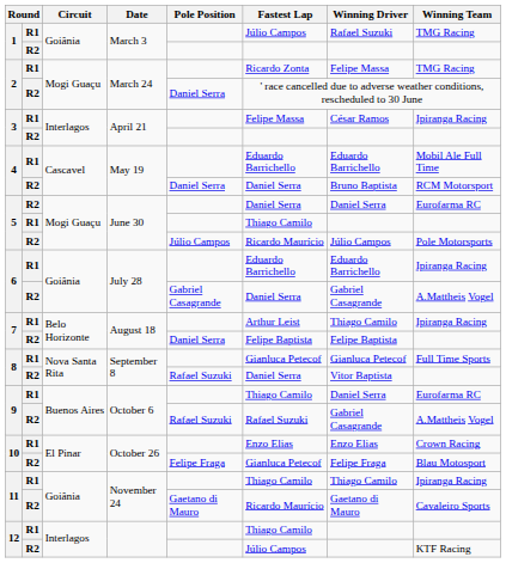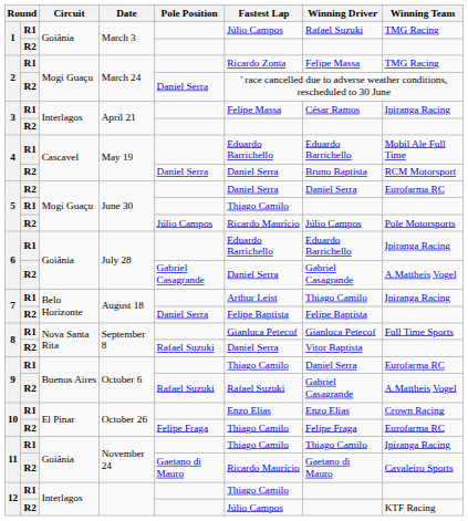 <table class="wikitable"  style="font-size: 85%">
 <tr>
 <th colspan="2">Round</th>
 <th>Circuit</th>
 <th>Date</th>
 <th>Pole Position</th>
 <th>Fastest Lap</th>
 <th>Winning Driver</th>
 <th>Winning Team</th>
 </tr>
 <tr>
 <th rowspan=2>1</th>
 <th>R1</th>
 <td rowspan=2> Goiânia</td>
 <td rowspan=2>March 3</td>
 <td></td>
 <td><a href='#'>Júlio Campos</a></td>
 <td><a href='#'>Rafael Suzuki</a></td>
 <td><a href='#'>TMG Racing</a></td>
 </tr>
 <tr>
 <th>R2</th>
 <td></td>
 <td></td>
 <td></td>
 <td></td>
 </tr>
 <tr>
 <th rowspan=2>2</th>
 <th>R1</th>
 <td rowspan=2> Mogi Guaçu</td>
 <td rowspan=2>March 24</td>
 <td></td>
 <td><a href='#'>Ricardo Zonta</a></td>
 <td><a href='#'>Felipe Massa</a></td>
 <td><a href='#'>TMG Racing</a></td>
 </tr>
 <tr>
 <th>R2</th>
 <td><a href='#'>Daniel Serra</a></td>
 <td colspan="3"  align="center">' race cancelled due to adverse weather conditions, rescheduled to 30 June</td>
 </tr>
 <tr>
 <th rowspan=2>3</th>
 <th>R1</th>
 <td rowspan=2> Interlagos</td>
 <td rowspan=2>April 21</td>
 <td></td>
 <td><a href='#'>Felipe Massa</a></td>
 <td><a href='#'>César Ramos</a></td>
 <td><a href='#'>Ipiranga Racing</a></td>
 </tr>
 <tr>
 <th>R2</th>
 <td></td>
 <td></td>
 <td></td>
 <td></td>
 </tr>
 <tr>
 <th rowspan=2>4</th>
 <th>R1</th>
 <td rowspan=2> Cascavel</td>
 <td rowspan=2>May 19</td>
 <td></td>
 <td><a href='#'>Eduardo Barrichello</a></td>
 <td><a href='#'>Eduardo Barrichello</a></td>
 <td><a href='#'>Mobil Ale Full Time</a></td>
 </tr>
 <tr>
 <th>R2</th>
 <td><a href='#'>Daniel Serra</a></td>
 <td><a href='#'>Daniel Serra</a></td>
 <td><a href='#'>Bruno Baptista</a></td>
 <td><a href='#'>RCM Motorsport</a></td>
 </tr>
 <tr>
 <th rowspan="3">5</th>
 <th>R2</th>
 <td rowspan="3"> Mogi Guaçu</td>
 <td rowspan="3">June 30</td>
 <td></td>
 <td><a href='#'>Daniel Serra</a></td>
 <td><a href='#'>Daniel Serra</a></td>
 <td><a href='#'>Eurofarma RC</a></td>
 </tr>
 <tr>
 <th>R1</th>
 <td></td>
 <td><a href='#'>Thiago Camilo</a></td>
 <td></td>
 <td></td>
 </tr>
 <tr>
 <th>R2</th>
 <td><a href='#'>Júlio Campos</a></td>
 <td><a href='#'>Ricardo Maurício</a></td>
 <td><a href='#'>Júlio Campos</a></td>
 <td><a href='#'>Pole Motorsports</a></td>
 </tr>
 <tr>
 <th rowspan="2">6</th>
 <th>R1</th>
 <td rowspan="2"> Goiânia</td>
 <td rowspan="2">July 28</td>
 <td></td>
 <td><a href='#'>Eduardo Barrichello</a></td>
 <td><a href='#'>Eduardo Barrichello</a></td>
 <td><a href='#'>Ipiranga Racing</a></td>
 </tr>
 <tr>
 <th>R2</th>
 <td><a href='#'>Gabriel Casagrande</a></td>
 <td><a href='#'>Daniel Serra</a></td>
 <td><a href='#'>Gabriel Casagrande</a></td>
 <td><a href='#'>A.Mattheis</a> <a href='#'>Vogel</a></td>
 </tr>
 <tr>
 <th rowspan="2">7</th>
 <th>R1</th>
 <td rowspan="2"> Belo Horizonte</td>
 <td rowspan="2">August 18</td>
 <td></td>
 <td><a href='#'>Arthur Leist</a></td>
 <td><a href='#'>Thiago Camilo</a></td>
 <td><a href='#'>Ipiranga Racing</a></td>
 </tr>
 <tr>
 <th>R2</th>
 <td><a href='#'>Daniel Serra</a></td>
 <td><a href='#'>Felipe Baptista</a></td>
 <td><a href='#'>Felipe Baptista</a></td>
 <td></td>
 </tr>
 <tr>
 <th rowspan=2>8</th>
 <th>R1</th>
 <td rowspan=2> Nova Santa Rita</td>
 <td rowspan=2>September 8</td>
 <td></td>
 <td><a href='#'>Gianluca Petecof</a></td>
 <td><a href='#'>Gianluca Petecof</a></td>
 <td><a href='#'>Full Time Sports</a></td>
 </tr>
 <tr>
 <th>R2</th>
 <td><a href='#'>Rafael Suzuki</a></td>
 <td><a href='#'>Daniel Serra</a></td>
 <td><a href='#'>Vitor Baptista</a></td>
 <td></td>
 </tr>
 <tr>
 <th rowspan=2>9</th>
 <th>R1</th>
 <td rowspan=2> Buenos Aires</td>
 <td rowspan=2>October 6</td>
 <td></td>
 <td><a href='#'>Thiago Camilo</a></td>
 <td><a href='#'>Daniel Serra</a></td>
 <td><a href='#'>Eurofarma RC</a></td>
 </tr>
 <tr>
 <th>R2</th>
 <td><a href='#'>Rafael Suzuki</a></td>
 <td><a href='#'>Rafael Suzuki</a></td>
 <td><a href='#'>Gabriel Casagrande</a></td>
 <td><a href='#'>A.Mattheis</a> <a href='#'>Vogel</a></td>
 </tr>
 <tr>
 <th rowspan=2>10</th>
 <th>R1</th>
 <td rowspan=2> El Pinar</td>
 <td rowspan=2>October 26</td>
 <td></td>
 <td><a href='#'>Enzo Elias</a></td>
 <td><a href='#'>Enzo Elias</a></td>
 <td><a href='#'>Crown Racing</a></td>
 </tr>
 <tr>
 <th>R2</th>
 <td><a href='#'>Felipe Fraga</a></td>
-<td><a href='#'>Gianluca Petecof</a></td>
+<td><a href='#'>Thiago Camilo</a></td>
 <td><a href='#'>Felipe Fraga</a></td>
-<td><a href='#'>Blau Motosport</a></td>
+<td><a href='#'>Eurofarma RC</a></td>
 </tr>
 <tr>
 <th rowspan=2>11</th>
 <th>R1</th>
 <td rowspan=2> Goiânia</td>
 <td rowspan=2>November 24</td>
 <td></td>
 <td><a href='#'>Thiago Camilo</a></td>
 <td><a href='#'>Thiago Camilo</a></td>
 <td><a href='#'>Ipiranga Racing</a></td>
 </tr>
 <tr>
 <th>R2</th>
 <td><a href='#'>Gaetano di Mauro</a></td>
 <td><a href='#'>Ricardo Maurício</a></td>
 <td><a href='#'>Gaetano di Mauro</a></td>
 <td><a href='#'>Cavaleiro Sports</a></td>
 </tr>
 <tr>
 <th rowspan=2>12</th>
 <th>R1</th>
 <td rowspan=2> Interlagos</td>
 <td rowspan=2></td>
 <td></td>
 <td><a href='#'>Thiago Camilo</a></td>
 <td></td>
 <td></td>
 </tr>
 <tr>
 <th>R2</th>
 <td></td>
 <td><a href='#'>Júlio Campos</a></td>
 <td></td>
 <td>KTF Racing</td>
 </tr>
 </table>
